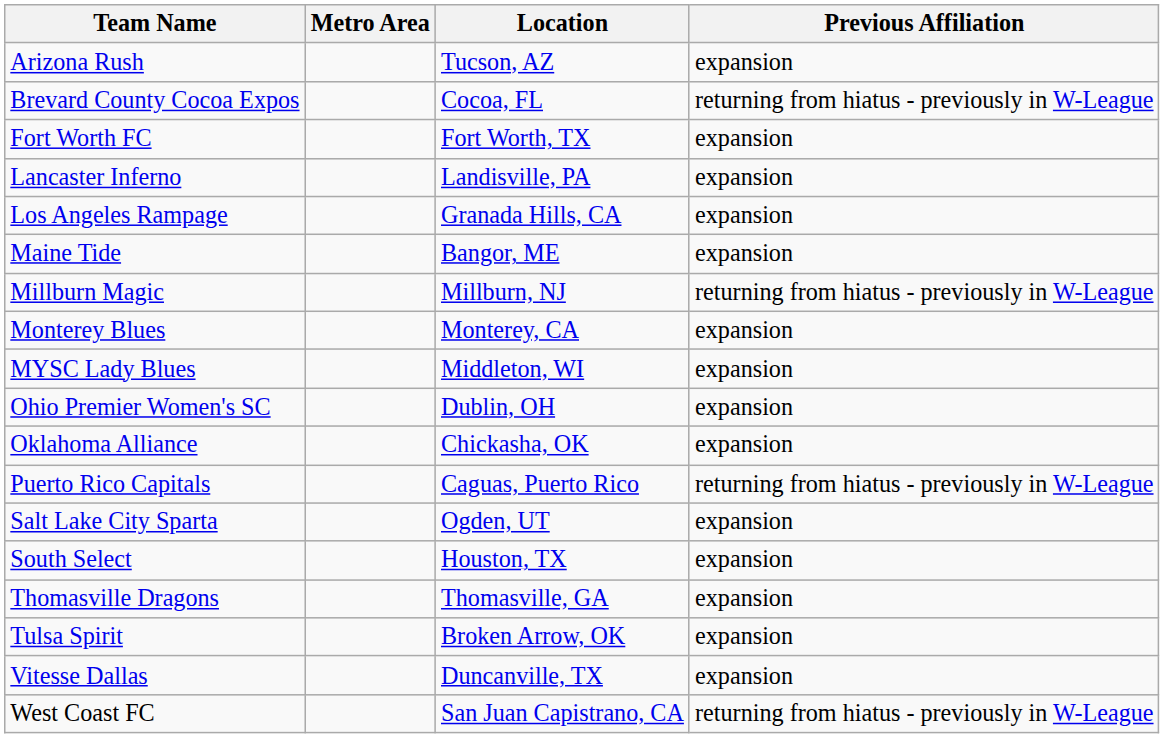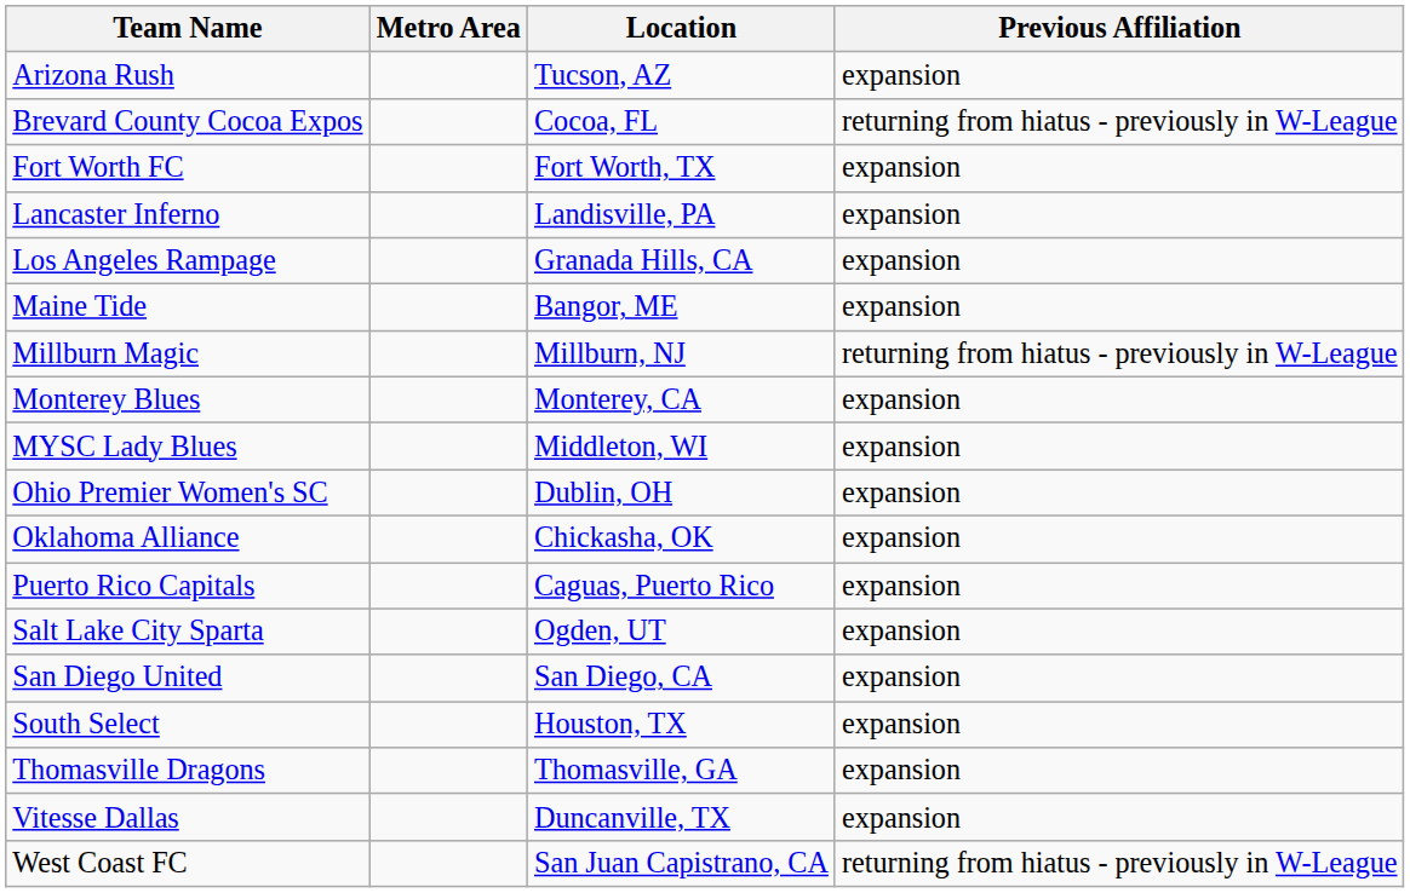 <table class="wikitable">
 <tr>
 <th>Team Name</th>
 <th>Metro Area</th>
 <th>Location</th>
 <th>Previous Affiliation</th>
 </tr>
 <tr>
 <td> <a href='#'>Arizona Rush</a></td>
 <td></td>
 <td><a href='#'>Tucson, AZ</a></td>
 <td>expansion</td>
 </tr>
 <tr>
 <td> <a href='#'>Brevard County Cocoa Expos</a></td>
 <td></td>
 <td><a href='#'>Cocoa, FL</a></td>
 <td>returning from hiatus - previously in <a href='#'>W-League</a></td>
 </tr>
 <tr>
 <td> <a href='#'>Fort Worth FC</a></td>
 <td></td>
 <td><a href='#'>Fort Worth, TX</a></td>
 <td>expansion</td>
 </tr>
 <tr>
 <td> <a href='#'>Lancaster Inferno</a></td>
 <td></td>
 <td><a href='#'>Landisville, PA</a></td>
 <td>expansion</td>
 </tr>
 <tr>
 <td> <a href='#'>Los Angeles Rampage</a></td>
 <td></td>
 <td><a href='#'>Granada Hills, CA</a></td>
 <td>expansion</td>
 </tr>
 <tr>
 <td> <a href='#'>Maine Tide</a></td>
 <td></td>
 <td><a href='#'>Bangor, ME</a></td>
 <td>expansion</td>
 </tr>
 <tr>
 <td> <a href='#'>Millburn Magic</a></td>
 <td></td>
 <td><a href='#'>Millburn, NJ</a></td>
 <td>returning from hiatus - previously in <a href='#'>W-League</a></td>
 </tr>
 <tr>
 <td> <a href='#'>Monterey Blues</a></td>
 <td></td>
 <td><a href='#'>Monterey, CA</a></td>
 <td>expansion</td>
 </tr>
 <tr>
 <td> <a href='#'>MYSC Lady Blues</a></td>
 <td></td>
 <td><a href='#'>Middleton, WI</a></td>
 <td>expansion</td>
 </tr>
 <tr>
 <td> <a href='#'>Ohio Premier Women's SC</a></td>
 <td></td>
 <td><a href='#'>Dublin, OH</a></td>
 <td>expansion</td>
 </tr>
 <tr>
 <td> <a href='#'>Oklahoma Alliance</a></td>
 <td></td>
 <td><a href='#'>Chickasha, OK</a></td>
 <td>expansion</td>
 </tr>
 <tr>
 <td> <a href='#'>Puerto Rico Capitals</a></td>
 <td></td>
 <td><a href='#'>Caguas, Puerto Rico</a></td>
-<td>returning from hiatus - previously in <a href='#'>W-League</a></td>
+<td>expansion</td>
 </tr>
 <tr>
 <td> <a href='#'>Salt Lake City Sparta</a></td>
 <td></td>
 <td><a href='#'>Ogden, UT</a></td>
+<td>expansion</td>
+</tr>
+<tr>
+<td> <a href='#'>San Diego United</a></td>
+<td></td>
+<td><a href='#'>San Diego, CA</a></td>
 <td>expansion</td>
 </tr>
 <tr>
 <td> <a href='#'>South Select</a></td>
 <td></td>
 <td><a href='#'>Houston, TX</a></td>
 <td>expansion</td>
 </tr>
 <tr>
 <td> <a href='#'>Thomasville Dragons</a></td>
 <td></td>
 <td><a href='#'>Thomasville, GA</a></td>
 <td>expansion</td>
 </tr>
 <tr>
-<td> <a href='#'>Tulsa Spirit</a></td>
-<td></td>
-<td><a href='#'>Broken Arrow, OK</a></td>
-<td>expansion</td>
-</tr>
-<tr>
 <td> <a href='#'>Vitesse Dallas</a></td>
 <td></td>
 <td><a href='#'>Duncanville, TX</a></td>
 <td>expansion</td>
 </tr>
 <tr>
 <td> West Coast FC</td>
 <td></td>
 <td><a href='#'>San Juan Capistrano, CA</a></td>
 <td>returning from hiatus - previously in <a href='#'>W-League</a></td>
 </tr>
 </table>
